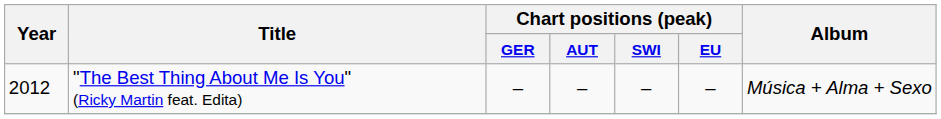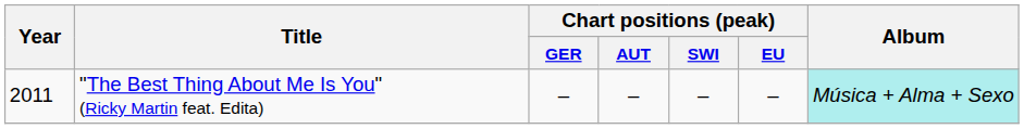 <table class="wikitable">
 <tr>
 <th style="width:3em;" rowspan="2">Year</th>
 <th style="width:22em;" rowspan="2">Title</th>
 <th colspan="4">Chart positions (peak)</th>
 <th rowspan="2">Album</th>
 </tr>
 <tr bgcolor="#dddddd">
 <th style="width:3em;"><small> <a href='#'>GER</a></small></th>
 <th style="width:3em;"><small> <a href='#'>AUT</a></small></th>
 <th style="width:3em;"><small> <a href='#'>SWI</a></small></th>
 <th style="width:3em;"><small> <a href='#'>EU</a></small></th>
 </tr>
 <tr>
-<td rowspan="1">2012</td>
+<td rowspan="1">2011</td>
 <td>"<a href='#'>The Best Thing About Me Is You</a>" <br><small>(<a href='#'>Ricky Martin</a> feat. Edita)</small></td>
 <td align="center" >–</td>
 <td align="center" >–</td>
 <td align="center" >–</td>
 <td align="center" >–</td>
-<td rowspan="1"><em>Música + Alma + Sexo</em></td>
+<td rowspan="1" style="background: paleturquoise;"><em>Música + Alma + Sexo</em></td>
 </tr>
 <tr>
 </tr>
 </table>
